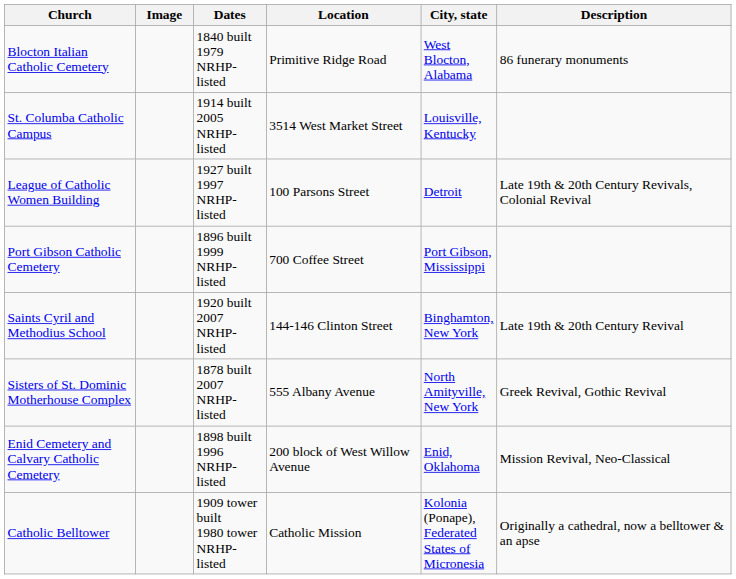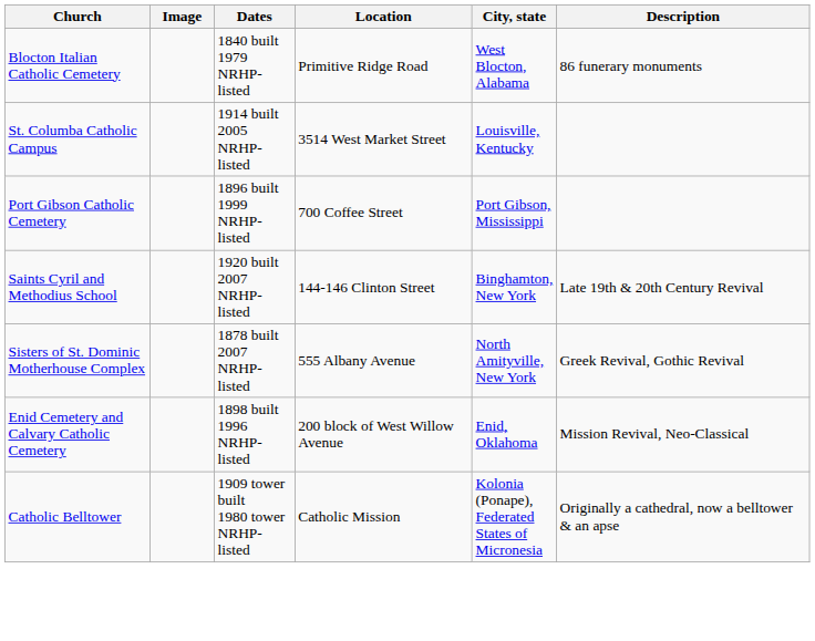 <table class="wikitable sortable" style="width:98%">
 <tr>
 <th width = 18%><strong>Church</strong></th>
 <th width = 8% class="unsortable"><strong>Image</strong></th>
 <th width = 10%><strong>Dates</strong></th>
 <th><strong>Location</strong></th>
 <th width = 8%><strong>City, state</strong></th>
 <th class="unsortable"><strong>Description</strong></th>
 </tr>
 <tr>
 <td><a href='#'>Blocton Italian Catholic Cemetery</a></td>
 <td></td>
 <td>1840 built<br> 1979 NRHP-listed</td>
 <td>Primitive Ridge Road<br><small></small></td>
 <td><a href='#'>West Blocton, Alabama</a></td>
 <td>86 funerary monuments</td>
 </tr>
 <tr>
 <td><a href='#'>St. Columba Catholic Campus</a></td>
 <td></td>
 <td>1914 built<br> 2005 NRHP-listed</td>
 <td>3514 West Market Street<br><small></small></td>
 <td><a href='#'>Louisville, Kentucky</a></td>
 <td></td>
-</tr>
-<tr>
-<td><a href='#'>League of Catholic Women Building</a></td>
-<td></td>
-<td>1927 built<br>1997 NRHP-listed</td>
-<td>100 Parsons Street<br><small></small></td>
-<td><a href='#'>Detroit</a></td>
-<td>Late 19th & 20th Century Revivals, Colonial Revival</td>
 </tr>
 <tr>
 <td><a href='#'>Port Gibson Catholic Cemetery</a></td>
 <td></td>
 <td>1896 built<br>1999 NRHP-listed</td>
 <td>700 Coffee Street<br><small></small></td>
 <td><a href='#'>Port Gibson, Mississippi</a></td>
 <td></td>
 </tr>
 <tr>
 <td><a href='#'>Saints Cyril and Methodius School</a></td>
 <td></td>
 <td>1920 built<br>2007 NRHP-listed</td>
 <td>144-146 Clinton Street<br><small></small></td>
 <td><a href='#'>Binghamton, New York</a></td>
 <td>Late 19th & 20th Century Revival</td>
 </tr>
 <tr>
 <td><a href='#'>Sisters of St. Dominic Motherhouse Complex</a></td>
 <td></td>
 <td>1878 built<br>2007 NRHP-listed</td>
 <td>555 Albany Avenue<br><small></small></td>
 <td><a href='#'>North Amityville, New York</a></td>
 <td>Greek Revival, Gothic Revival</td>
 </tr>
 <tr>
 <td><a href='#'>Enid Cemetery and Calvary Catholic Cemetery</a></td>
 <td></td>
 <td>1898 built<br>1996 NRHP-listed</td>
 <td>200 block of West Willow Avenue<br><small></small></td>
 <td><a href='#'>Enid, Oklahoma</a></td>
 <td>Mission Revival, Neo-Classical</td>
 </tr>
 <tr>
 <td><a href='#'>Catholic Belltower</a></td>
 <td></td>
 <td>1909 tower built<br>1980 tower NRHP-listed</td>
 <td>Catholic Mission<br><small></small></td>
 <td><a href='#'>Kolonia</a> (Ponape), <a href='#'>Federated States of Micronesia</a></td>
 <td>Originally a cathedral, now a belltower & an apse</td>
 </tr>
 </table>
